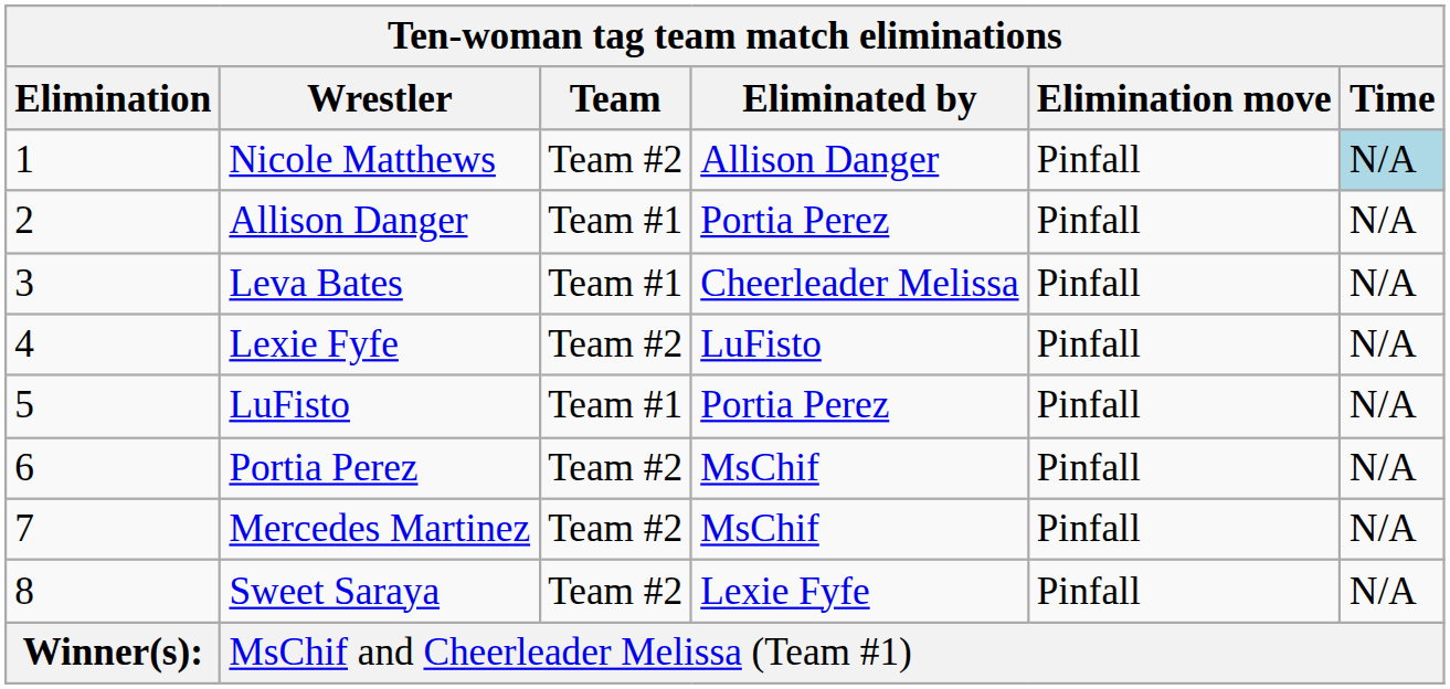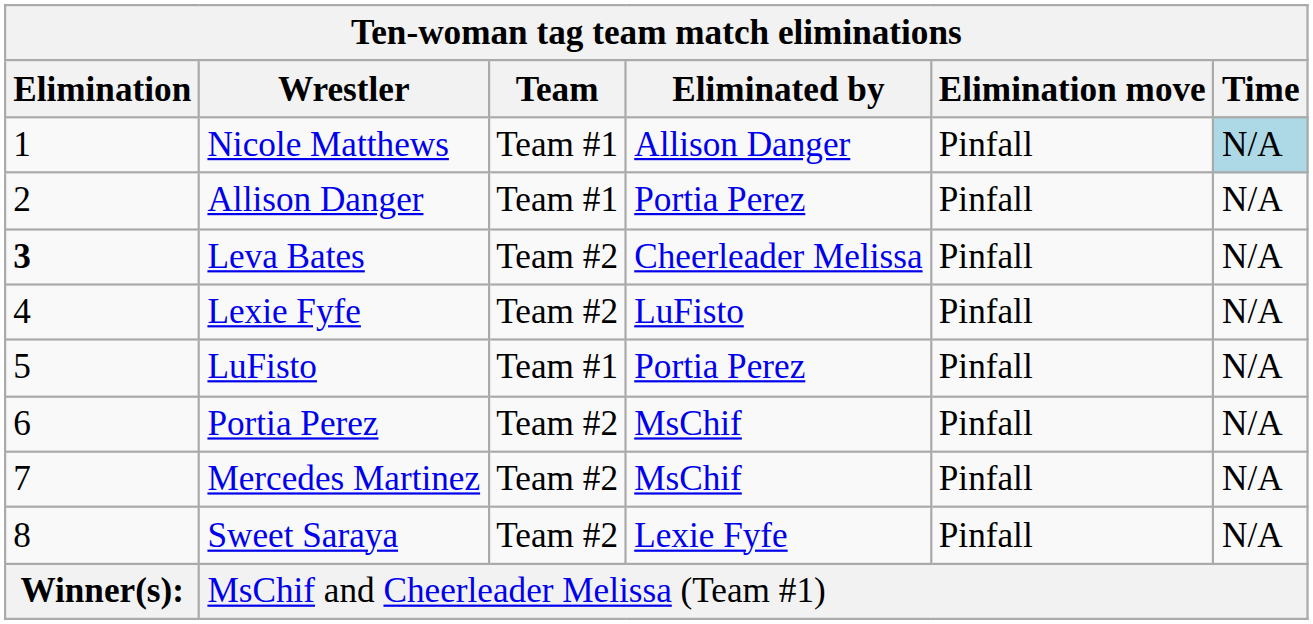 <table class="wikitable" border="1">
 <tr>
 <th colspan="6">Ten-woman tag team match eliminations</th>
 </tr>
 <tr>
 <th>Elimination</th>
 <th>Wrestler</th>
 <th>Team</th>
 <th>Eliminated by</th>
 <th>Elimination move</th>
 <th>Time</th>
 </tr>
 <tr>
 <td>1</td>
 <td><a href='#'>Nicole Matthews</a></td>
-<td>Team #2</td>
+<td>Team #1</td>
 <td><a href='#'>Allison Danger</a></td>
 <td>Pinfall</td>
 <td style="background: lightblue;">N/A</td>
 </tr>
 <tr>
 <td>2</td>
 <td><a href='#'>Allison Danger</a></td>
 <td>Team #1</td>
 <td><a href='#'>Portia Perez</a></td>
 <td>Pinfall</td>
 <td>N/A</td>
 </tr>
 <tr>
-<td>3</td>
+<td><strong>3</strong></td>
 <td><a href='#'>Leva Bates</a></td>
-<td>Team #1</td>
+<td>Team #2</td>
 <td><a href='#'>Cheerleader Melissa</a></td>
 <td>Pinfall</td>
 <td>N/A</td>
 </tr>
 <tr>
 <td>4</td>
 <td><a href='#'>Lexie Fyfe</a></td>
 <td>Team #2</td>
 <td><a href='#'>LuFisto</a></td>
 <td>Pinfall</td>
 <td>N/A</td>
 </tr>
 <tr>
 <td>5</td>
 <td><a href='#'>LuFisto</a></td>
 <td>Team #1</td>
 <td><a href='#'>Portia Perez</a></td>
 <td>Pinfall</td>
 <td>N/A</td>
 </tr>
 <tr>
 <td>6</td>
 <td><a href='#'>Portia Perez</a></td>
 <td>Team #2</td>
 <td><a href='#'>MsChif</a></td>
 <td>Pinfall</td>
 <td>N/A</td>
 </tr>
 <tr>
 <td>7</td>
 <td><a href='#'>Mercedes Martinez</a></td>
 <td>Team #2</td>
 <td><a href='#'>MsChif</a></td>
 <td>Pinfall</td>
 <td>N/A</td>
 </tr>
 <tr>
 <td>8</td>
 <td><a href='#'>Sweet Saraya</a></td>
 <td>Team #2</td>
 <td><a href='#'>Lexie Fyfe</a></td>
 <td>Pinfall</td>
 <td>N/A</td>
 </tr>
 <tr>
 <th>Winner(s):</th>
 <td colspan="5" bgcolor="#f2f2f2"><a href='#'>MsChif</a> and <a href='#'>Cheerleader Melissa</a> (Team #1)</td>
 </tr>
 </table>
